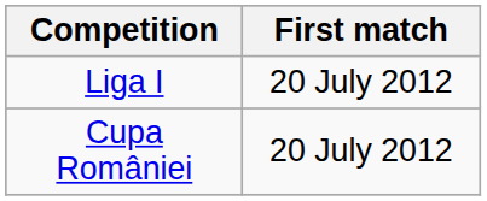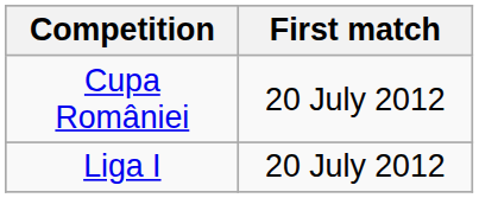 <table class="wikitable">
 <tr>
 <th style="width:110px;">Competition</th>
 <th style="width:110px;">First match</th>
 </tr>
 <tr align=center>
+<td><a href='#'>Cupa României</a></td>
+<td>20 July 2012</td>
+</tr>
+<tr align=center>
 <td><a href='#'>Liga I</a></td>
 <td>20 July 2012</td>
 </tr>
-<tr align=center>
-<td><a href='#'>Cupa României</a></td>
-<td>20 July 2012</td>
-</tr>
 </table>
